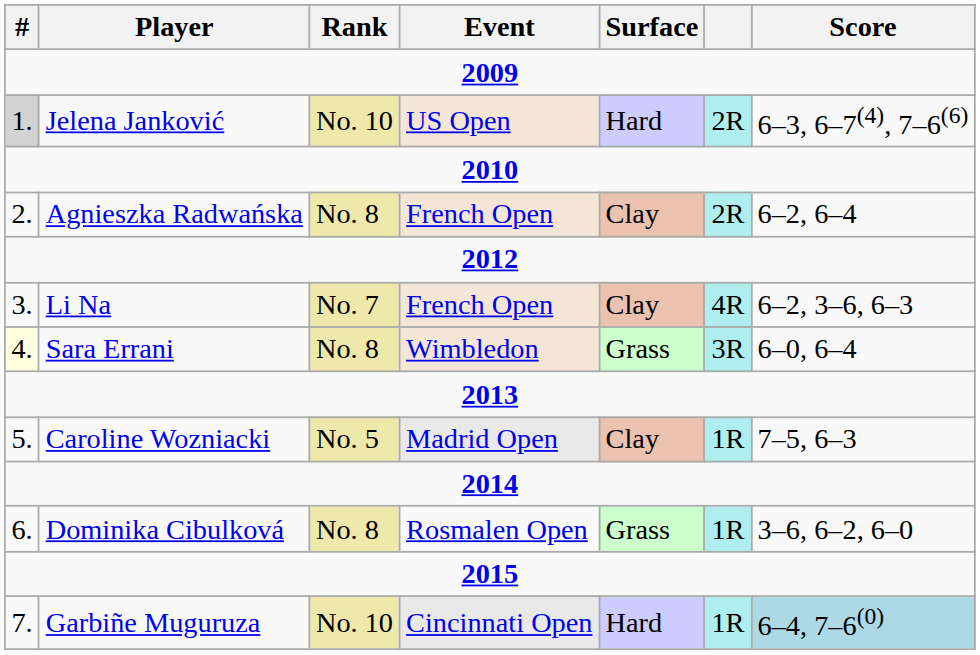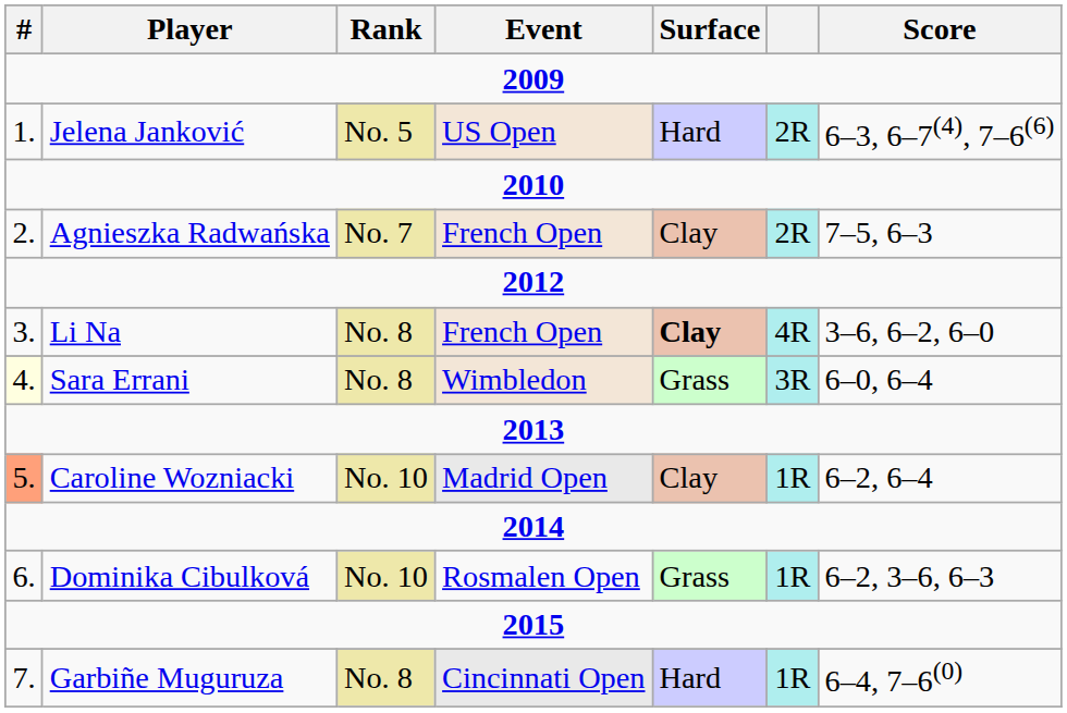 <table class="wikitable sortable">
 <tr>
 <th>#</th>
 <th>Player</th>
 <th>Rank</th>
 <th>Event</th>
 <th>Surface</th>
 <th></th>
 <th>Score</th>
 </tr>
 <tr>
 <td colspan=7 style=text-align:center><strong><a href='#'>2009</a></strong></td>
 </tr>
 <tr>
-<td style="background: lightgrey;">1.</td>
+<td>1.</td>
 <td> <a href='#'>Jelena Janković</a></td>
-<td bgcolor=EEE8AA>No. 10</td>
+<td bgcolor=EEE8AA>No. 5</td>
 <td bgcolor=F3E6D7><a href='#'>US Open</a></td>
 <td bgcolor=CCCCFF>Hard</td>
 <td bgcolor=afeeee>2R</td>
 <td>6–3, 6–7<sup>(4)</sup>, 7–6<sup>(6)</sup></td>
 </tr>
 <tr>
 <td colspan=7 style=text-align:center><strong><a href='#'>2010</a></strong></td>
 </tr>
 <tr>
 <td>2.</td>
 <td> <a href='#'>Agnieszka Radwańska</a></td>
-<td bgcolor=EEE8AA>No. 8</td>
+<td bgcolor=EEE8AA>No. 7</td>
 <td style="background:#f3e6d7;"><a href='#'>French Open</a></td>
 <td bgcolor="EBC2AF">Clay</td>
 <td bgcolor=afeeee>2R</td>
-<td>6–2, 6–4</td>
+<td>7–5, 6–3</td>
 </tr>
 <tr>
 <td colspan="7" style="text-align:center"><strong><a href='#'>2012</a></strong></td>
 </tr>
 <tr>
 <td>3.</td>
 <td> <a href='#'>Li Na</a></td>
-<td bgcolor=EEE8AA>No. 7</td>
+<td bgcolor=EEE8AA>No. 8</td>
 <td style="background:#f3e6d7;"><a href='#'>French Open</a></td>
-<td bgcolor="EBC2AF">Clay</td>
+<td bgcolor="EBC2AF"><strong>Clay</strong></td>
 <td bgcolor=afeeee>4R</td>
-<td>6–2, 3–6, 6–3</td>
+<td>3–6, 6–2, 6–0</td>
 </tr>
 <tr>
 <td style="background: lightyellow;">4.</td>
 <td> <a href='#'>Sara Errani</a></td>
 <td bgcolor=EEE8AA>No. 8</td>
 <td style="background:#f3e6d7;"><a href='#'>Wimbledon</a></td>
 <td bgcolor=CCFFCC>Grass</td>
 <td bgcolor=afeeee>3R</td>
 <td>6–0, 6–4</td>
 </tr>
 <tr>
 <td colspan="7" style="text-align:center"><strong><a href='#'>2013</a></strong></td>
 </tr>
 <tr>
-<td>5.</td>
+<td style="background: lightsalmon;">5.</td>
 <td> <a href='#'>Caroline Wozniacki</a></td>
-<td bgcolor=EEE8AA>No. 5</td>
+<td bgcolor=EEE8AA>No. 10</td>
 <td bgcolor=e9e9e9><a href='#'>Madrid Open</a></td>
 <td bgcolor=EBC2AF>Clay</td>
 <td bgcolor=afeeee>1R</td>
-<td>7–5, 6–3</td>
+<td>6–2, 6–4</td>
 </tr>
 <tr>
 <td colspan="7" style="text-align:center"><strong><a href='#'>2014</a></strong></td>
 </tr>
 <tr>
 <td>6.</td>
 <td> <a href='#'>Dominika Cibulková</a></td>
-<td bgcolor=EEE8AA>No. 8</td>
+<td bgcolor=EEE8AA>No. 10</td>
 <td><a href='#'>Rosmalen Open</a></td>
 <td bgcolor=CCFFCC>Grass</td>
 <td bgcolor=afeeee>1R</td>
-<td>3–6, 6–2, 6–0</td>
+<td>6–2, 3–6, 6–3</td>
 </tr>
 <tr>
 <td colspan="7" style="text-align:center"><strong><a href='#'>2015</a></strong></td>
 </tr>
 <tr>
 <td>7.</td>
 <td> <a href='#'>Garbiñe Muguruza</a></td>
-<td bgcolor=EEE8AA>No. 10</td>
+<td bgcolor=EEE8AA>No. 8</td>
 <td bgcolor=E9E9E9><a href='#'>Cincinnati Open</a></td>
 <td bgcolor=CCCCFF>Hard</td>
 <td bgcolor=afeeee>1R</td>
-<td style="background: lightblue;">6–4, 7–6<sup>(0)</sup></td>
+<td>6–4, 7–6<sup>(0)</sup></td>
 </tr>
 </table>
